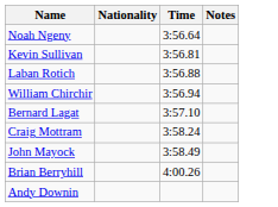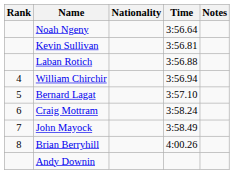 <table class="wikitable sortable" style="text-align:center">
 <tr>
+<th>Rank</th>
 <th>Name</th>
 <th>Nationality</th>
 <th>Time</th>
 <th>Notes</th>
 </tr>
 <tr>
+<td></td>
 <td align=left><a href='#'>Noah Ngeny</a></td>
 <td align=left></td>
 <td>3:56.64</td>
 <td></td>
 </tr>
 <tr>
+<td></td>
 <td align=left><a href='#'>Kevin Sullivan</a></td>
 <td align=left></td>
 <td>3:56.81</td>
 <td></td>
 </tr>
 <tr>
+<td></td>
 <td align=left><a href='#'>Laban Rotich</a></td>
 <td align=left></td>
 <td>3:56.88</td>
 <td></td>
 </tr>
 <tr>
+<td>4</td>
 <td align=left><a href='#'>William Chirchir</a></td>
 <td align=left></td>
 <td>3:56.94</td>
 <td></td>
 </tr>
 <tr>
+<td>5</td>
 <td align=left><a href='#'>Bernard Lagat</a></td>
 <td align=left></td>
 <td>3:57.10</td>
 <td></td>
 </tr>
 <tr>
+<td>6</td>
 <td align=left><a href='#'>Craig Mottram</a></td>
 <td align=left></td>
 <td>3:58.24</td>
 <td></td>
 </tr>
 <tr>
+<td>7</td>
 <td align=left><a href='#'>John Mayock</a></td>
 <td align=left></td>
 <td>3:58.49</td>
 <td></td>
 </tr>
 <tr>
+<td>8</td>
 <td align=left><a href='#'>Brian Berryhill</a></td>
 <td align=left></td>
 <td>4:00.26</td>
 <td></td>
 </tr>
 <tr>
+<td></td>
 <td align=left><a href='#'>Andy Downin</a></td>
 <td align=left></td>
 <td></td>
 <td></td>
 </tr>
 </table>
